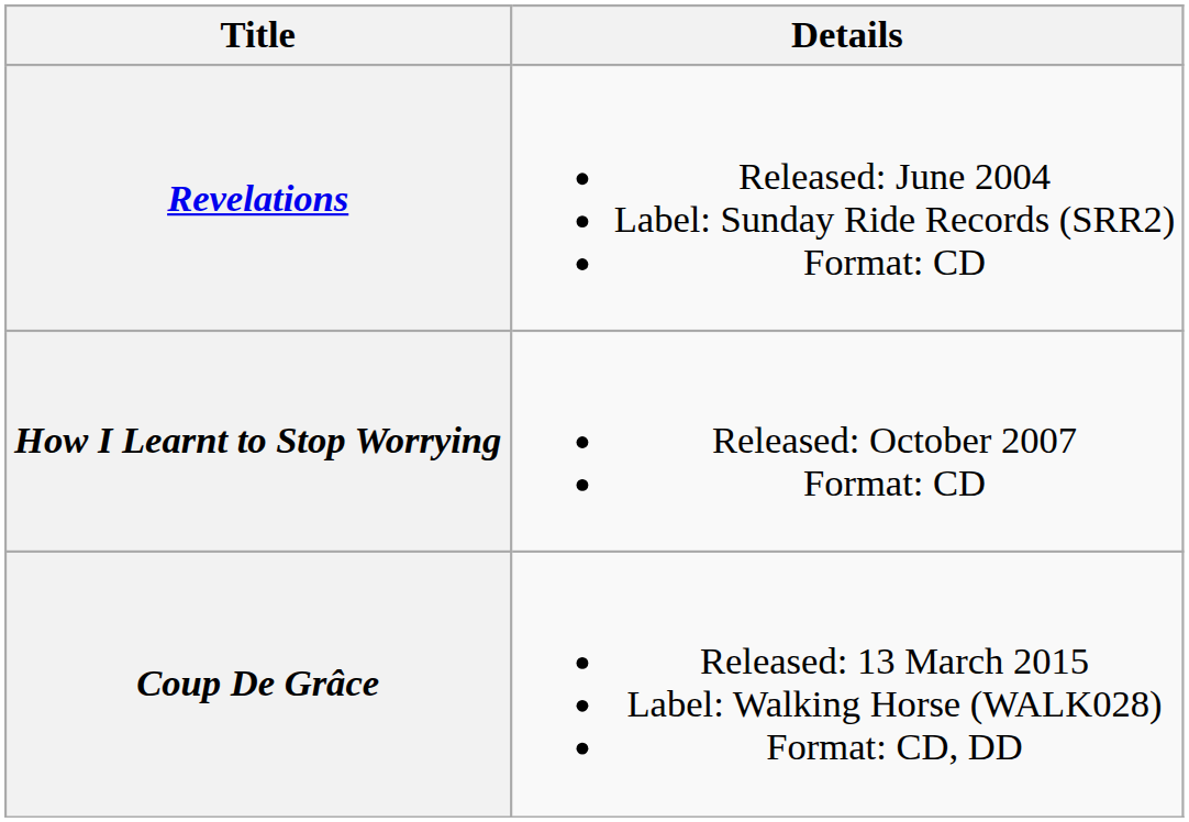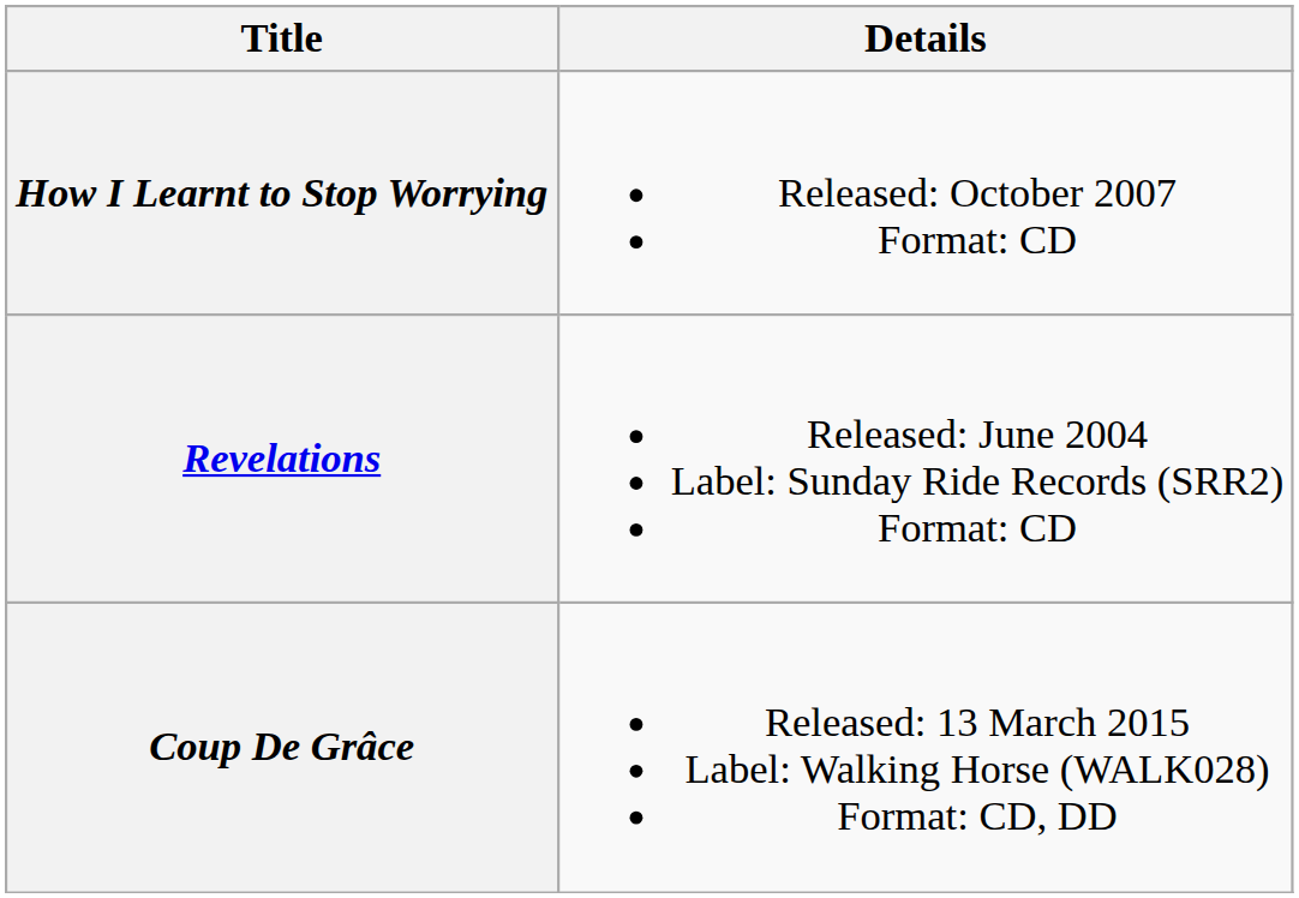 <table class="wikitable plainrowheaders" style="text-align:center;" border="1">
 <tr>
 <th>Title</th>
 <th>Details</th>
 </tr>
 <tr>
+<th scope="row"><em>How I Learnt to Stop Worrying</em></th>
+<td><br><ul><li>Released: October 2007</li><li>Format: CD</li></ul></td>
+</tr>
+<tr>
 <th scope="row"><em><a href='#'>Revelations</a></em></th>
 <td><br><ul><li>Released: June 2004</li><li>Label: Sunday Ride Records (SRR2)</li><li>Format: CD</li></ul></td>
-</tr>
-<tr>
-<th scope="row"><em>How I Learnt to Stop Worrying</em></th>
-<td><br><ul><li>Released: October 2007</li><li>Format: CD</li></ul></td>
 </tr>
 <tr>
 <th scope="row"><em>Coup De Grâce</em></th>
 <td><br><ul><li>Released: 13 March 2015</li><li>Label: Walking Horse (WALK028)</li><li>Format: CD, DD</li></ul></td>
 </tr>
 <tr>
 </tr>
 </table>
